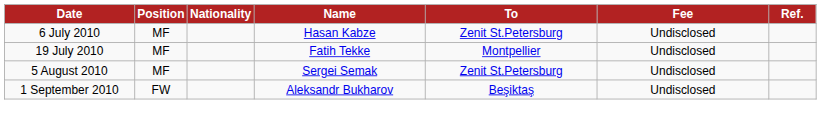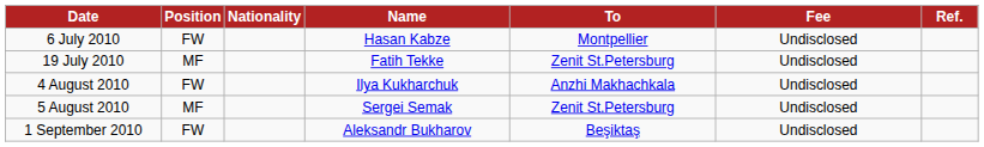 <table class="wikitable"  style="text-align:center; font-size:90%; ">
 <tr>
 <th style="background:#B22222; color:white; width:150px;">Date</th>
 <th style="background:#B22222; color:white; width:50px;">Position</th>
 <th style="background:#B22222; color:white; width:50px;">Nationality</th>
 <th style="background:#B22222; color:white; width:200px;">Name</th>
 <th style="background:#B22222; color:white; width:200px;">To</th>
 <th style="background:#B22222; color:white; width:200px;">Fee</th>
 <th style="background:#B22222; color:white; width:50px;">Ref.</th>
 </tr>
 <tr>
 <td>6 July 2010</td>
-<td>MF</td>
+<td>FW</td>
 <td></td>
 <td><a href='#'>Hasan Kabze</a></td>
-<td><a href='#'>Zenit St.Petersburg</a></td>
+<td><a href='#'>Montpellier</a></td>
 <td>Undisclosed</td>
 <td></td>
 </tr>
 <tr>
 <td>19 July 2010</td>
 <td>MF</td>
 <td></td>
 <td><a href='#'>Fatih Tekke</a></td>
-<td><a href='#'>Montpellier</a></td>
+<td><a href='#'>Zenit St.Petersburg</a></td>
+<td>Undisclosed</td>
+<td></td>
+</tr>
+<tr>
+<td>4 August 2010</td>
+<td>FW</td>
+<td></td>
+<td><a href='#'>Ilya Kukharchuk</a></td>
+<td><a href='#'>Anzhi Makhachkala</a></td>
 <td>Undisclosed</td>
 <td></td>
 </tr>
 <tr>
 <td>5 August 2010</td>
 <td>MF</td>
 <td></td>
 <td><a href='#'>Sergei Semak</a></td>
 <td><a href='#'>Zenit St.Petersburg</a></td>
 <td>Undisclosed</td>
 <td></td>
 </tr>
 <tr>
 <td>1 September 2010</td>
 <td>FW</td>
 <td></td>
 <td><a href='#'>Aleksandr Bukharov</a></td>
 <td><a href='#'>Beşiktaş</a></td>
 <td>Undisclosed</td>
 <td></td>
 </tr>
 </table>
